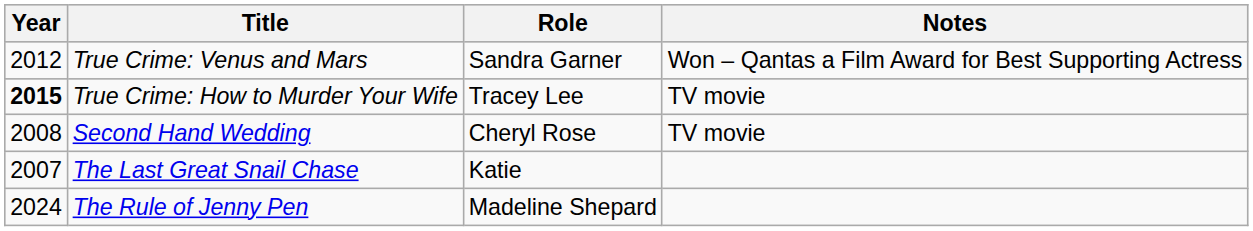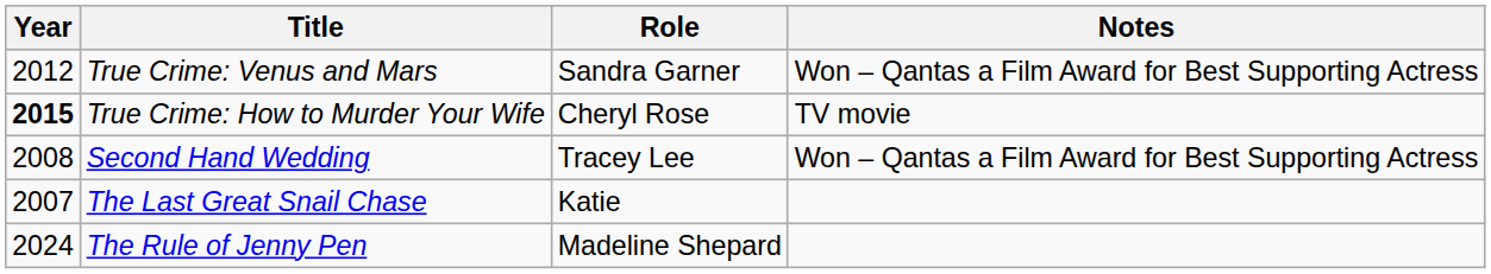 <table class="wikitable" style="font-size: 90%;">
 <tr>
 <th>Year</th>
 <th>Title</th>
 <th>Role</th>
 <th>Notes</th>
 </tr>
 <tr>
 <td>2012</td>
 <td><em>True Crime: Venus and Mars</em></td>
 <td>Sandra Garner</td>
 <td>Won – Qantas a Film Award for Best Supporting Actress</td>
 </tr>
 <tr>
 <td><strong>2015</strong></td>
 <td><em>True Crime: How to Murder Your Wife</em></td>
-<td>Tracey Lee</td>
+<td>Cheryl Rose</td>
 <td>TV movie</td>
 </tr>
 <tr>
 <td>2008</td>
 <td><em><a href='#'>Second Hand Wedding</a></em></td>
-<td>Cheryl Rose</td>
-<td>TV movie</td>
+<td>Tracey Lee</td>
+<td>Won – Qantas a Film Award for Best Supporting Actress</td>
 </tr>
 <tr>
 <td>2007</td>
 <td><em><a href='#'>The Last Great Snail Chase</a></em></td>
 <td>Katie</td>
 </tr>
 <tr>
 <td>2024</td>
 <td><em><a href='#'>The Rule of Jenny Pen</a></em></td>
 <td>Madeline Shepard</td>
 <td></td>
 </tr>
 </table>
